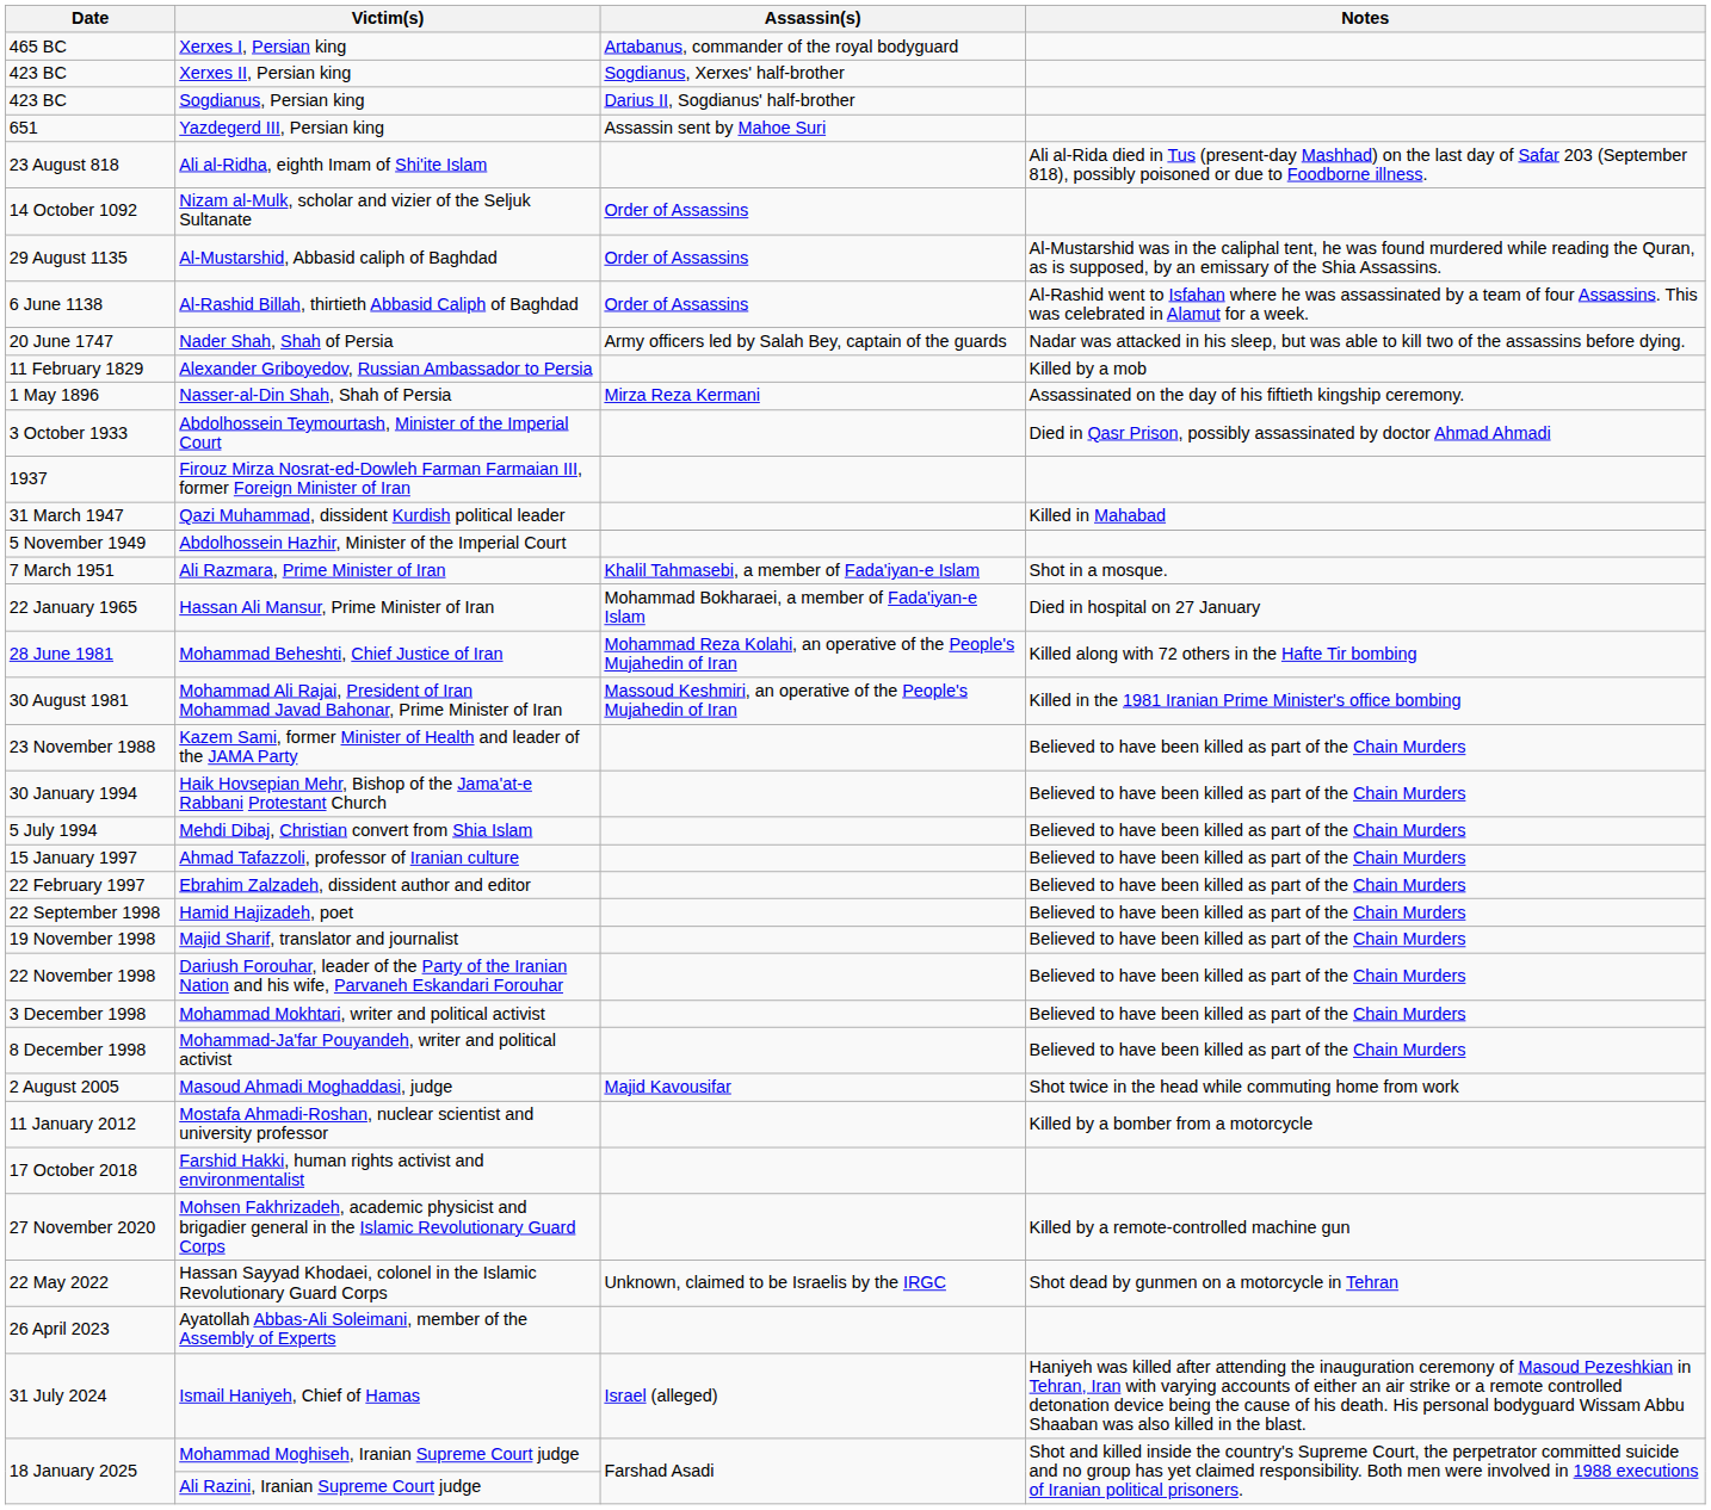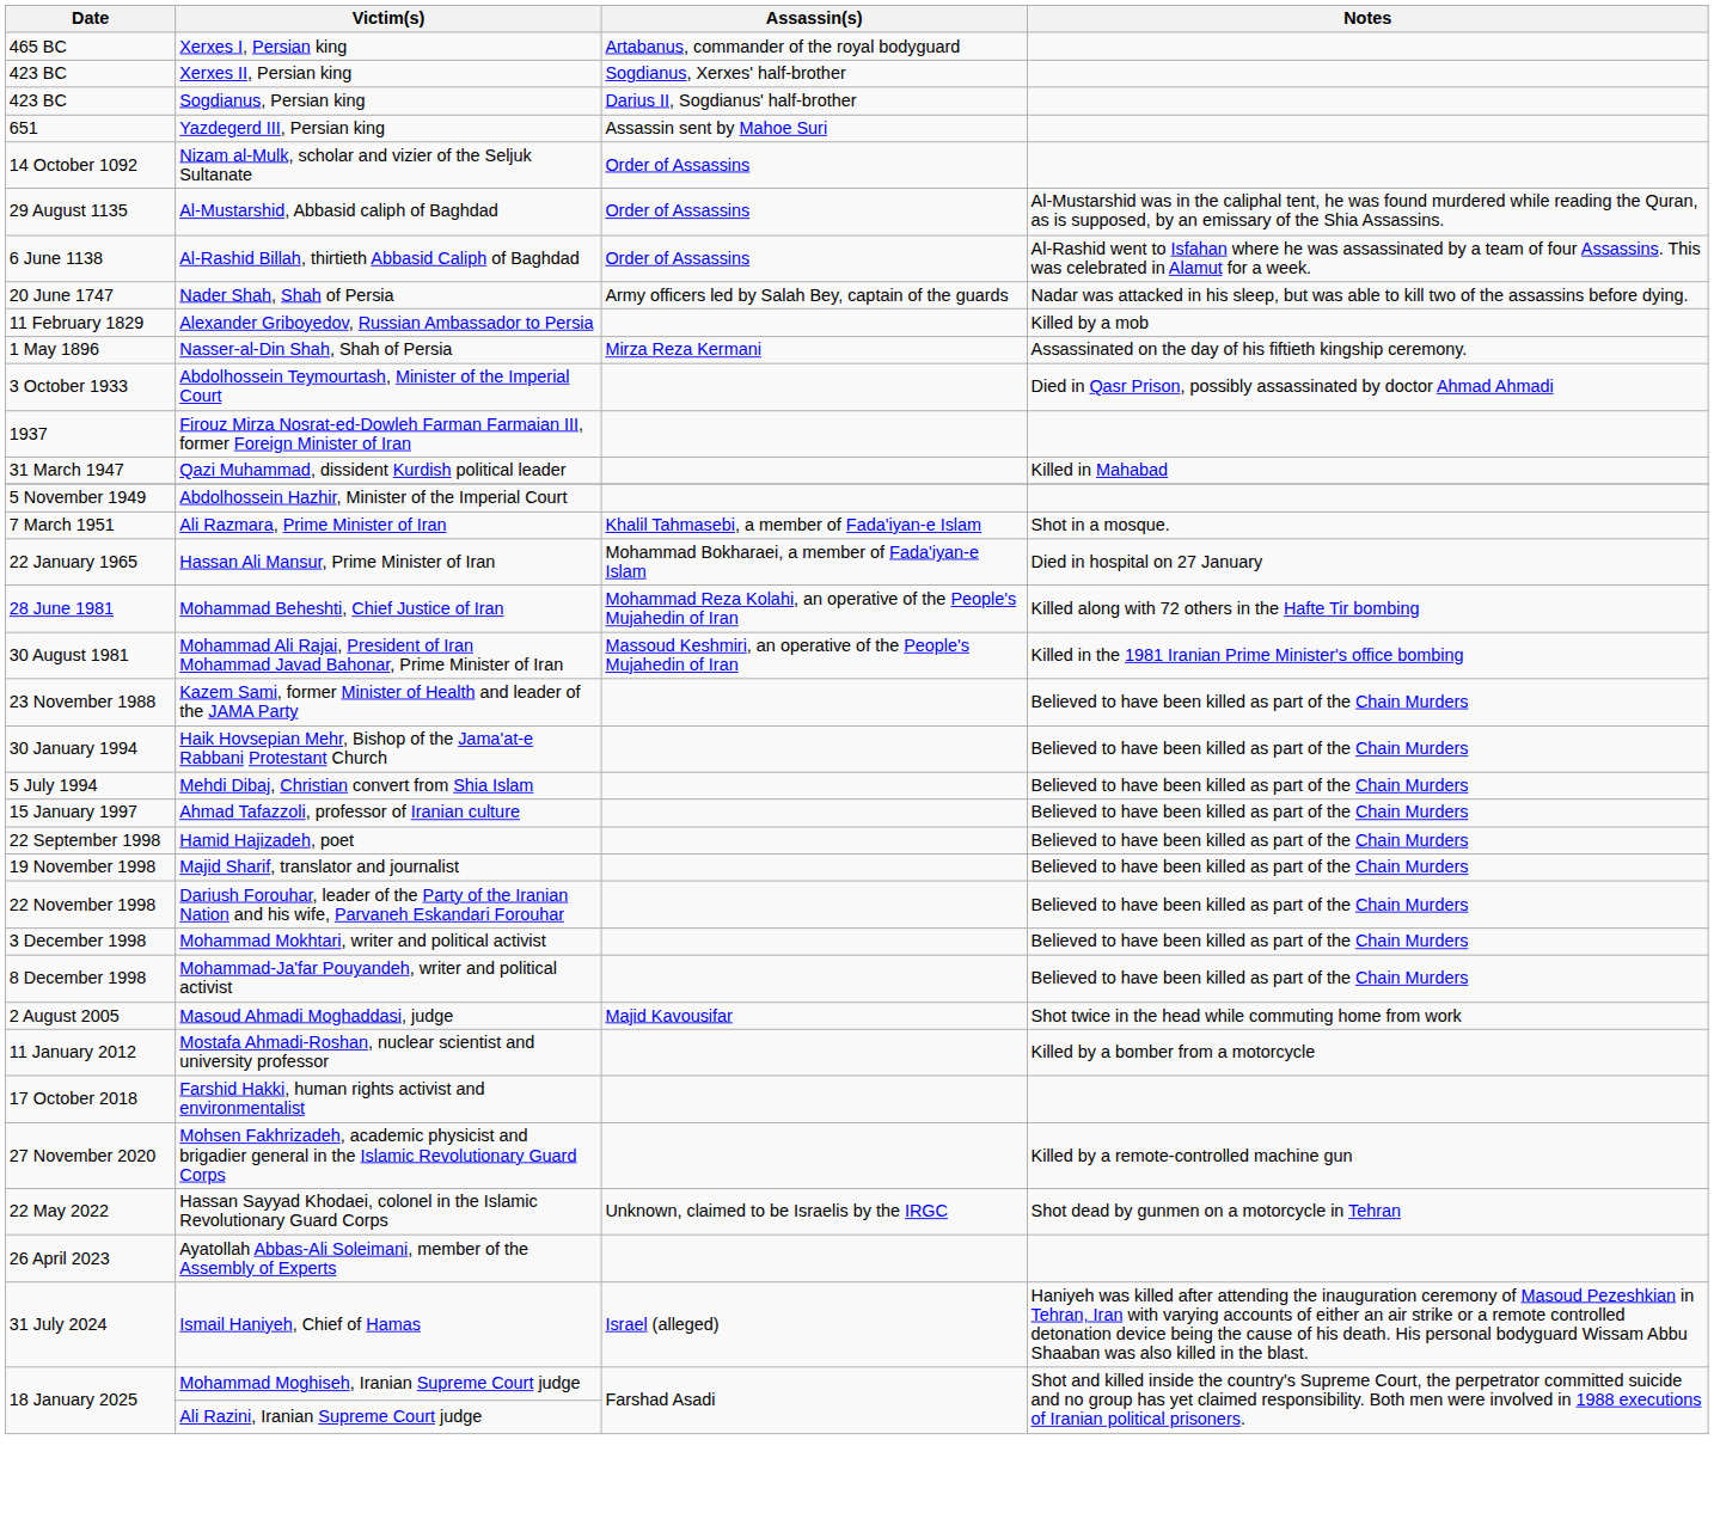 <table class="wikitable"  style="width:100%">
 <tr>
 <th style="width:10%">Date</th>
 <th style="width:25%">Victim(s)</th>
 <th style="width:25%">Assassin(s)</th>
 <th style="width:40%">Notes</th>
 </tr>
 <tr>
 <td>465 BC</td>
 <td><a href='#'>Xerxes I</a>, <a href='#'>Persian</a> king</td>
 <td><a href='#'>Artabanus</a>, commander of the royal bodyguard</td>
 <td></td>
 </tr>
 <tr>
 <td>423 BC</td>
 <td><a href='#'>Xerxes II</a>, Persian king</td>
 <td><a href='#'>Sogdianus</a>, Xerxes' half-brother</td>
 <td></td>
 </tr>
 <tr>
 <td>423 BC</td>
 <td><a href='#'>Sogdianus</a>, Persian king</td>
 <td><a href='#'>Darius II</a>, Sogdianus' half-brother</td>
 <td></td>
 </tr>
 <tr>
 <td>651</td>
 <td><a href='#'>Yazdegerd III</a>, Persian king</td>
 <td>Assassin sent by <a href='#'>Mahoe Suri</a></td>
 <td></td>
-</tr>
-<tr>
-<td>23 August  818</td>
-<td><a href='#'>Ali al-Ridha</a>, eighth Imam of <a href='#'>Shi'ite Islam</a></td>
-<td></td>
-<td>Ali al-Rida died in <a href='#'>Tus</a> (present-day <a href='#'>Mashhad</a>) on the last day of <a href='#'>Safar</a> 203 (September 818), possibly poisoned or due to <a href='#'>Foodborne illness</a>.</td>
 </tr>
 <tr>
 <td>14 October 1092</td>
 <td><a href='#'>Nizam al-Mulk</a>, scholar and vizier of the Seljuk Sultanate</td>
 <td><a href='#'>Order of Assassins</a></td>
 <td></td>
 </tr>
 <tr>
 <td>29 August 1135</td>
 <td><a href='#'>Al-Mustarshid</a>, Abbasid caliph of Baghdad</td>
 <td><a href='#'>Order of Assassins</a></td>
 <td>Al-Mustarshid was in the caliphal tent, he was found murdered while reading the Quran, as is supposed, by an emissary of the Shia Assassins.</td>
 </tr>
 <tr>
 <td>6 June 1138</td>
 <td><a href='#'>Al-Rashid Billah</a>, thirtieth <a href='#'>Abbasid Caliph</a> of Baghdad</td>
 <td><a href='#'>Order of Assassins</a></td>
 <td>Al-Rashid went to <a href='#'>Isfahan</a> where he was assassinated by a team of four <a href='#'>Assassins</a>. This was celebrated in <a href='#'>Alamut</a> for a week.</td>
 </tr>
 <tr>
 <td>20 June 1747</td>
 <td><a href='#'>Nader Shah</a>, <a href='#'>Shah</a> of Persia</td>
 <td>Army officers led by Salah Bey, captain of the guards</td>
 <td>Nadar was attacked in his sleep, but was able to kill two of the assassins before dying.</td>
 </tr>
 <tr>
 <td>11 February 1829</td>
 <td><a href='#'>Alexander Griboyedov</a>, <a href='#'>Russian Ambassador to Persia</a></td>
 <td></td>
 <td>Killed by a mob</td>
 </tr>
 <tr>
 <td>1 May 1896</td>
 <td><a href='#'>Nasser-al-Din Shah</a>, Shah of Persia</td>
 <td><a href='#'>Mirza Reza Kermani</a></td>
 <td>Assassinated on the day of his fiftieth kingship ceremony.</td>
 </tr>
 <tr>
 <td>3 October 1933</td>
 <td><a href='#'>Abdolhossein Teymourtash</a>, <a href='#'>Minister of the Imperial Court</a></td>
 <td></td>
 <td>Died in <a href='#'>Qasr Prison</a>, possibly assassinated by doctor <a href='#'>Ahmad Ahmadi</a></td>
 </tr>
 <tr>
 <td>1937</td>
 <td><a href='#'>Firouz Mirza Nosrat-ed-Dowleh Farman Farmaian III</a>, former <a href='#'>Foreign Minister of Iran</a></td>
 <td></td>
 <td></td>
 </tr>
 <tr>
 <td>31 March 1947</td>
 <td><a href='#'>Qazi Muhammad</a>, dissident <a href='#'>Kurdish</a> political leader</td>
 <td></td>
 <td>Killed in <a href='#'>Mahabad</a></td>
 </tr>
 <tr>
 </tr>
 <tr>
 <td>5 November 1949</td>
 <td><a href='#'>Abdolhossein Hazhir</a>, Minister of the Imperial Court</td>
 <td></td>
 <td></td>
 </tr>
 <tr>
 <td>7 March 1951</td>
 <td><a href='#'>Ali Razmara</a>, <a href='#'>Prime Minister of Iran</a></td>
 <td><a href='#'>Khalil Tahmasebi</a>, a member of <a href='#'>Fada'iyan-e Islam</a></td>
 <td>Shot in a mosque.</td>
 </tr>
 <tr>
 <td>22 January 1965</td>
 <td><a href='#'>Hassan Ali Mansur</a>, Prime Minister of Iran</td>
 <td>Mohammad Bokharaei, a member of <a href='#'>Fada'iyan-e Islam</a></td>
 <td>Died in hospital on 27 January</td>
 </tr>
 <tr>
 <td><a href='#'>28 June 1981</a></td>
 <td><a href='#'>Mohammad Beheshti</a>, <a href='#'>Chief Justice of Iran</a></td>
 <td><a href='#'>Mohammad Reza Kolahi</a>, an operative of the <a href='#'>People's Mujahedin of Iran</a></td>
 <td>Killed along with 72 others in the <a href='#'>Hafte Tir bombing</a></td>
 </tr>
 <tr>
 <td>30 August 1981</td>
 <td><a href='#'>Mohammad Ali Rajai</a>, <a href='#'>President of Iran</a><br><a href='#'>Mohammad Javad Bahonar</a>, Prime Minister of Iran</td>
 <td><a href='#'>Massoud Keshmiri</a>, an operative of the <a href='#'>People's Mujahedin of Iran</a></td>
 <td>Killed in the <a href='#'>1981 Iranian Prime Minister's office bombing</a></td>
 </tr>
 <tr>
 <td>23 November 1988</td>
 <td><a href='#'>Kazem Sami</a>, former <a href='#'>Minister of Health</a> and leader of the <a href='#'>JAMA Party</a></td>
 <td></td>
 <td>Believed to have been killed as part of the <a href='#'>Chain Murders</a></td>
 </tr>
 <tr>
 <td>30 January 1994</td>
 <td><a href='#'>Haik Hovsepian Mehr</a>, Bishop of the <a href='#'>Jama'at-e Rabbani</a> <a href='#'>Protestant</a> Church</td>
 <td></td>
 <td>Believed to have been killed as part of the <a href='#'>Chain Murders</a></td>
 </tr>
 <tr>
 <td>5 July 1994</td>
 <td><a href='#'>Mehdi Dibaj</a>, <a href='#'>Christian</a> convert from <a href='#'>Shia Islam</a></td>
 <td></td>
 <td>Believed to have been killed as part of the <a href='#'>Chain Murders</a></td>
 </tr>
 <tr>
 <td>15 January 1997</td>
 <td><a href='#'>Ahmad Tafazzoli</a>, professor of <a href='#'>Iranian culture</a></td>
 <td></td>
 <td>Believed to have been killed as part of the <a href='#'>Chain Murders</a></td>
 </tr>
 <tr>
-<td>22 February 1997</td>
-<td><a href='#'>Ebrahim Zalzadeh</a>, dissident author and editor</td>
-<td></td>
-<td>Believed to have been killed as part of the <a href='#'>Chain Murders</a></td>
-</tr>
-<tr>
 <td>22 September 1998</td>
 <td><a href='#'>Hamid Hajizadeh</a>, poet</td>
 <td></td>
 <td>Believed to have been killed as part of the <a href='#'>Chain Murders</a></td>
 </tr>
 <tr>
 <td>19 November 1998</td>
 <td><a href='#'>Majid Sharif</a>, translator and journalist</td>
 <td></td>
 <td>Believed to have been killed as part of the <a href='#'>Chain Murders</a></td>
 </tr>
 <tr>
 <td>22 November 1998</td>
 <td><a href='#'>Dariush Forouhar</a>, leader of the <a href='#'>Party of the Iranian Nation</a> and his wife, <a href='#'>Parvaneh Eskandari Forouhar</a></td>
 <td></td>
 <td>Believed to have been killed as part of the <a href='#'>Chain Murders</a></td>
 </tr>
 <tr>
 <td>3 December 1998</td>
 <td><a href='#'>Mohammad Mokhtari</a>, writer and political activist</td>
 <td></td>
 <td>Believed to have been killed as part of the <a href='#'>Chain Murders</a></td>
 </tr>
 <tr>
 <td>8 December 1998</td>
 <td><a href='#'>Mohammad-Ja'far Pouyandeh</a>, writer and political activist</td>
 <td></td>
 <td>Believed to have been killed as part of the <a href='#'>Chain Murders</a></td>
 </tr>
 <tr>
 <td>2 August 2005</td>
 <td><a href='#'>Masoud Ahmadi Moghaddasi</a>, judge</td>
 <td><a href='#'>Majid Kavousifar</a></td>
 <td>Shot twice in the head while commuting home from work</td>
 </tr>
 <tr>
 <td>11 January 2012</td>
 <td><a href='#'>Mostafa Ahmadi-Roshan</a>, nuclear scientist and university professor</td>
 <td></td>
 <td>Killed by a bomber from a motorcycle</td>
 </tr>
 <tr>
 <td>17 October 2018</td>
 <td><a href='#'>Farshid Hakki</a>, human rights activist and <a href='#'>environmentalist</a></td>
 <td></td>
 <td></td>
 </tr>
 <tr>
 <td>27 November 2020</td>
 <td><a href='#'>Mohsen Fakhrizadeh</a>, academic physicist and brigadier general in the <a href='#'>Islamic Revolutionary Guard Corps</a></td>
 <td></td>
 <td>Killed by a remote-controlled machine gun</td>
 </tr>
 <tr>
 <td>22 May 2022</td>
 <td>Hassan Sayyad Khodaei, colonel in the Islamic Revolutionary Guard Corps</td>
 <td>Unknown, claimed to be Israelis by the <a href='#'>IRGC</a></td>
 <td>Shot dead by gunmen on a motorcycle in <a href='#'>Tehran</a></td>
 </tr>
 <tr>
 <td>26 April 2023</td>
 <td>Ayatollah <a href='#'>Abbas-Ali Soleimani</a>, member of the <a href='#'>Assembly of Experts</a></td>
 <td></td>
 <td></td>
 </tr>
 <tr>
 <td>31 July 2024</td>
 <td><a href='#'>Ismail Haniyeh</a>, Chief of <a href='#'>Hamas</a></td>
 <td><a href='#'>Israel</a> (alleged)</td>
 <td>Haniyeh was killed after attending the inauguration ceremony of <a href='#'>Masoud Pezeshkian</a> in <a href='#'>Tehran, Iran</a> with varying accounts of either an air strike or a remote controlled detonation device being the cause of his death. His personal bodyguard Wissam Abbu Shaaban was also killed in the blast.</td>
 </tr>
 <tr>
 <td rowspan="2">18 January 2025</td>
 <td><a href='#'>Mohammad Moghiseh</a>, Iranian <a href='#'>Supreme Court</a> judge</td>
 <td rowspan="2">Farshad Asadi</td>
 <td rowspan="2">Shot and killed inside the country's Supreme Court, the perpetrator committed suicide and no group has yet claimed responsibility. Both men were involved in <a href='#'>1988 executions of Iranian political prisoners</a>.</td>
 </tr>
 <tr>
 <td><a href='#'>Ali Razini</a>, Iranian <a href='#'>Supreme Court</a> judge</td>
 </tr>
 </table>
